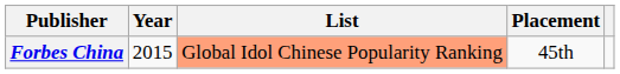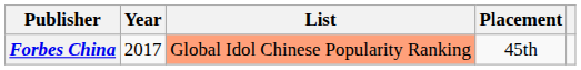 <table class="wikitable plainrowheaders">
 <tr>
 <th>Publisher</th>
 <th scope="col">Year</th>
 <th>List</th>
 <th>Placement</th>
 <th scope="col" class="unsortable"></th>
 </tr>
 <tr>
 <th scope="row"><em><a href='#'>Forbes China</a></em></th>
-<td>2015</td>
+<td>2017</td>
 <td style="background: lightsalmon;">Global Idol Chinese Popularity Ranking</td>
 <td style="text-align:center">45th</td>
 <td style="text-align:center"></td>
 </tr>
 </table>
